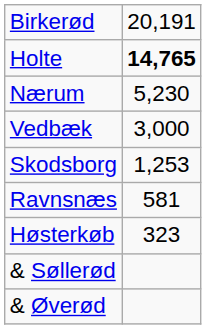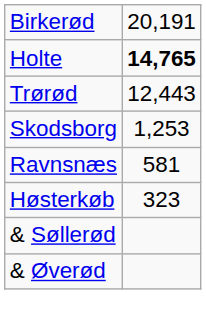 <table class="wikitable" style="margin-right:1em">
 <tr>
 <td><a href='#'>Birkerød</a></td>
 <td align="center">20,191</td>
 </tr>
 <tr>
 <td><a href='#'>Holte</a></td>
 <td align="center"><strong>14,765</strong></td>
 </tr>
 <tr>
-<td><a href='#'>Nærum</a></td>
-<td align="center">5,230</td>
-</tr>
-<tr>
-<td><a href='#'>Vedbæk</a></td>
-<td align="center">3,000</td>
+<td><a href='#'>Trørød</a></td>
+<td align="center">12,443</td>
 </tr>
 <tr>
 <td><a href='#'>Skodsborg</a></td>
 <td align="center">1,253</td>
 </tr>
 <tr>
 <td><a href='#'>Ravnsnæs</a></td>
 <td align="center">581</td>
 </tr>
 <tr>
 <td><a href='#'>Høsterkøb</a></td>
 <td align="center">323</td>
 </tr>
 <tr>
 <td>& <a href='#'>Søllerød</a></td>
 <td align="center"></td>
 </tr>
 <tr>
 <td>& <a href='#'>Øverød</a></td>
 <td align="center"></td>
 </tr>
 </table>
